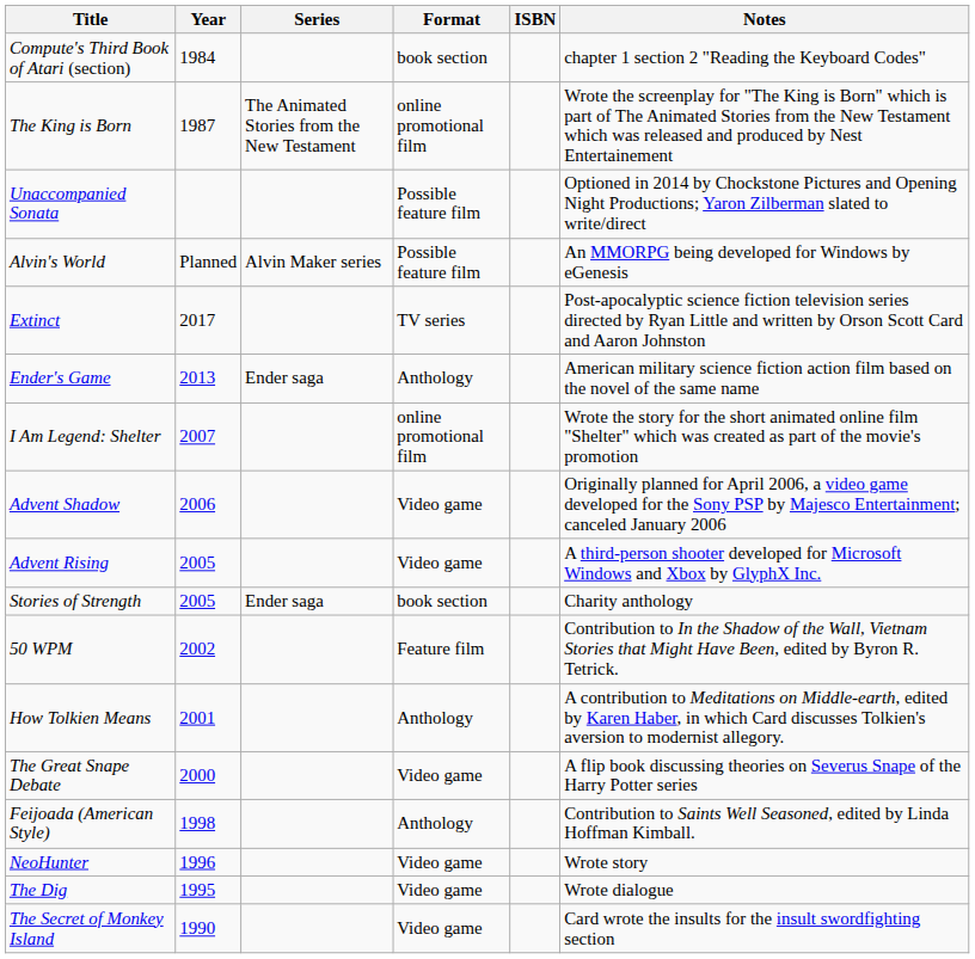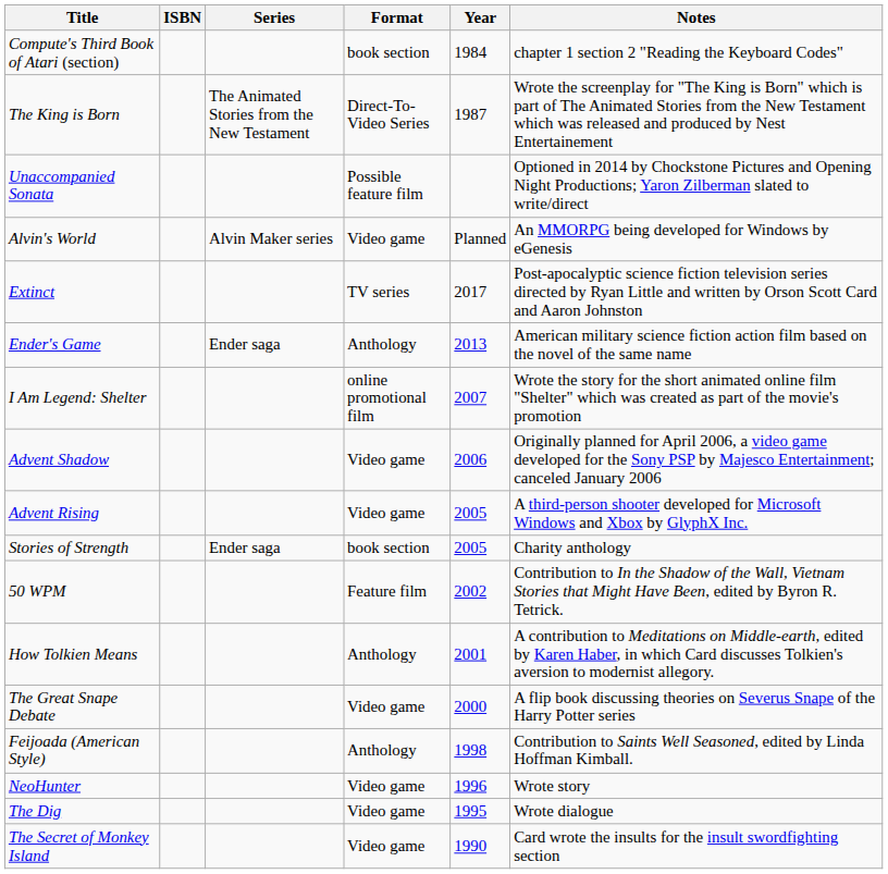 <table class="wikitable sortable">
 <tr>
 <th>Title</th>
-<th>Year</th>
+<th>ISBN</th>
 <th>Series</th>
 <th>Format</th>
-<th>ISBN</th>
+<th>Year</th>
 <th class="unsortable">Notes</th>
 </tr>
 <tr>
 <td><em>Compute's Third Book of Atari</em> (section)</td>
-<td>1984</td>
+<td></td>
 <td></td>
 <td>book section</td>
-<td></td>
+<td>1984</td>
 <td>chapter 1 section 2 "Reading the Keyboard Codes"</td>
 </tr>
 <tr>
 <td><em>The King is Born</em></td>
+<td></td>
+<td>The Animated Stories from the New Testament</td>
+<td>Direct-To-Video Series</td>
 <td>1987</td>
-<td>The Animated Stories from the New Testament</td>
-<td>online promotional film</td>
-<td></td>
 <td>Wrote the screenplay for "The King is Born" which is part of The Animated Stories from the New Testament which was released and produced by Nest Entertainement</td>
 </tr>
 <tr>
 <td><em><a href='#'>Unaccompanied Sonata</a></em></td>
 <td></td>
 <td></td>
 <td>Possible feature film</td>
 <td></td>
 <td>Optioned in 2014 by Chockstone Pictures and Opening Night Productions; <a href='#'>Yaron Zilberman</a> slated to write/direct</td>
 </tr>
 <tr>
 <td><em>Alvin's World</em></td>
+<td></td>
+<td>Alvin Maker series</td>
+<td>Video game</td>
 <td>Planned</td>
-<td>Alvin Maker series</td>
-<td>Possible feature film</td>
-<td></td>
 <td>An <a href='#'>MMORPG</a> being developed for Windows by eGenesis</td>
 </tr>
 <tr>
 <td><em><a href='#'>Extinct</a></em></td>
-<td>2017</td>
+<td></td>
 <td></td>
 <td>TV series</td>
-<td></td>
+<td>2017</td>
 <td>Post-apocalyptic science fiction television series directed by Ryan Little and written by Orson Scott Card and Aaron Johnston</td>
 </tr>
 <tr>
 <td><em><a href='#'>Ender's Game</a></em></td>
-<td><a href='#'>2013</a></td>
+<td></td>
 <td>Ender saga</td>
 <td>Anthology</td>
-<td></td>
+<td><a href='#'>2013</a></td>
 <td>American military science fiction action film based on the novel of the same name</td>
 </tr>
 <tr>
 <td><em>I Am Legend: Shelter</em></td>
-<td><a href='#'>2007</a></td>
+<td></td>
 <td></td>
 <td>online promotional film</td>
-<td></td>
+<td><a href='#'>2007</a></td>
 <td>Wrote the story for the short animated online film "Shelter" which was created as part of the movie's promotion</td>
 </tr>
 <tr>
 <td><em><a href='#'>Advent Shadow</a></em></td>
-<td><a href='#'>2006</a></td>
+<td></td>
 <td></td>
 <td>Video game</td>
-<td></td>
+<td><a href='#'>2006</a></td>
 <td>Originally planned for April 2006, a <a href='#'>video game</a> developed for the <a href='#'>Sony PSP</a> by <a href='#'>Majesco Entertainment</a>; canceled January 2006</td>
 </tr>
 <tr>
 <td><em><a href='#'>Advent Rising</a></em></td>
-<td><a href='#'>2005</a></td>
+<td></td>
 <td></td>
 <td>Video game</td>
-<td></td>
+<td><a href='#'>2005</a></td>
 <td>A <a href='#'>third-person shooter</a> developed for <a href='#'>Microsoft Windows</a> and <a href='#'>Xbox</a> by <a href='#'>GlyphX Inc.</a></td>
 </tr>
 <tr>
 <td><em>Stories of Strength</em></td>
-<td><a href='#'>2005</a></td>
+<td></td>
 <td>Ender saga</td>
 <td>book section</td>
-<td></td>
+<td><a href='#'>2005</a></td>
 <td>Charity anthology</td>
 </tr>
 <tr>
 <td><em>50 WPM</em></td>
-<td><a href='#'>2002</a></td>
+<td></td>
 <td></td>
 <td>Feature film</td>
-<td></td>
+<td><a href='#'>2002</a></td>
 <td>Contribution to <em>In the Shadow of the Wall, Vietnam Stories that Might Have Been</em>, edited by Byron R. Tetrick.</td>
 </tr>
 <tr>
 <td><em>How Tolkien Means</em></td>
-<td><a href='#'>2001</a></td>
+<td></td>
 <td></td>
 <td>Anthology</td>
-<td></td>
+<td><a href='#'>2001</a></td>
 <td>A contribution to <em>Meditations on Middle-earth</em>, edited by <a href='#'>Karen Haber</a>, in which Card discusses Tolkien's aversion to modernist allegory.</td>
 </tr>
 <tr>
 <td><em>The Great Snape Debate</em></td>
-<td><a href='#'>2000</a></td>
+<td></td>
 <td></td>
 <td>Video game</td>
-<td></td>
+<td><a href='#'>2000</a></td>
 <td>A flip book discussing theories on <a href='#'>Severus Snape</a> of the Harry Potter series</td>
 </tr>
 <tr>
 <td><em>Feijoada (American Style)</em></td>
-<td><a href='#'>1998</a></td>
+<td></td>
 <td></td>
 <td>Anthology</td>
-<td></td>
+<td><a href='#'>1998</a></td>
 <td>Contribution to <em>Saints Well Seasoned</em>, edited by Linda Hoffman Kimball.</td>
 </tr>
 <tr>
 <td><em><a href='#'>NeoHunter</a></em></td>
-<td><a href='#'>1996</a></td>
+<td></td>
 <td></td>
 <td>Video game</td>
-<td></td>
+<td><a href='#'>1996</a></td>
 <td>Wrote story</td>
 </tr>
 <tr>
 <td><em><a href='#'>The Dig</a></em></td>
-<td><a href='#'>1995</a></td>
+<td></td>
 <td></td>
 <td>Video game</td>
-<td></td>
+<td><a href='#'>1995</a></td>
 <td>Wrote dialogue</td>
 </tr>
 <tr>
 <td><em><a href='#'>The Secret of Monkey Island</a></em></td>
-<td><a href='#'>1990</a></td>
+<td></td>
 <td></td>
 <td>Video game</td>
-<td></td>
+<td><a href='#'>1990</a></td>
 <td>Card wrote the insults for the <a href='#'>insult swordfighting</a> section</td>
 </tr>
 </table>
